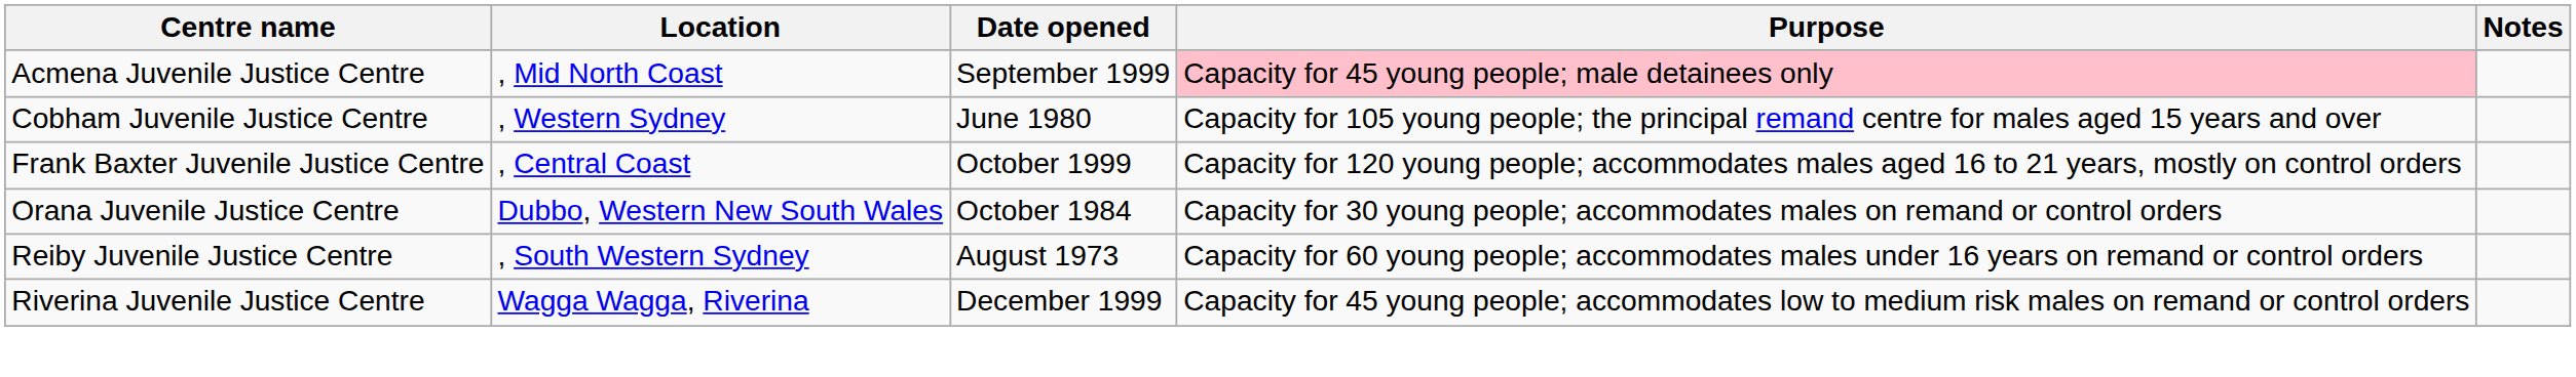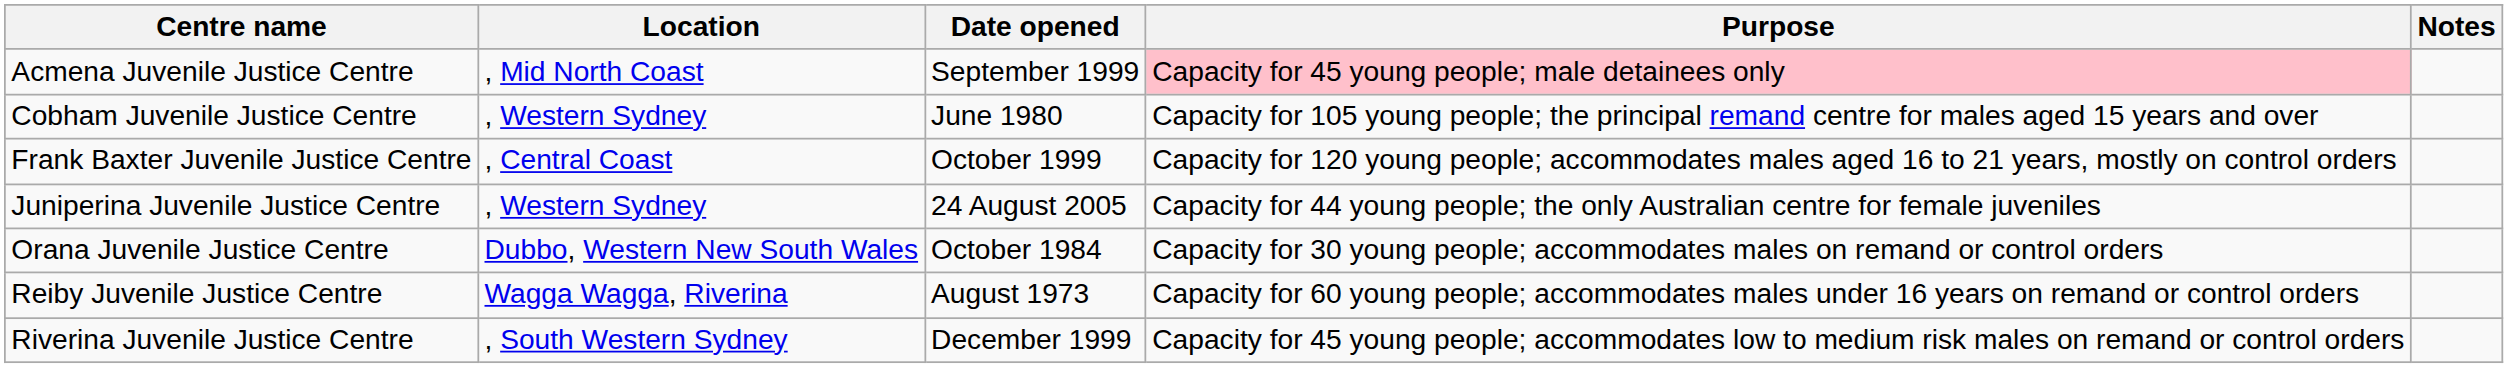 <table class="wikitable">
 <tr>
 <th>Centre name</th>
 <th>Location</th>
 <th>Date opened</th>
 <th>Purpose</th>
 <th>Notes</th>
 </tr>
 <tr>
 <td>Acmena Juvenile Justice Centre</td>
 <td>, <a href='#'>Mid North Coast</a></td>
 <td>September 1999</td>
 <td style="background: pink;">Capacity for 45 young people; male detainees only</td>
 <td></td>
 </tr>
 <tr>
 <td>Cobham Juvenile Justice Centre</td>
 <td>, <a href='#'>Western Sydney</a></td>
 <td>June 1980</td>
 <td>Capacity for 105 young people; the principal <a href='#'>remand</a> centre for males aged 15 years and over</td>
 <td></td>
 </tr>
 <tr>
 <td>Frank Baxter Juvenile Justice Centre</td>
 <td>, <a href='#'>Central Coast</a></td>
 <td>October 1999</td>
 <td>Capacity for 120 young people; accommodates males aged 16 to 21 years, mostly on control orders</td>
 <td></td>
 </tr>
 <tr>
+<td>Juniperina Juvenile Justice Centre</td>
+<td>, <a href='#'>Western Sydney</a></td>
+<td>24 August 2005</td>
+<td>Capacity for 44 young people; the only Australian centre for female juveniles</td>
+<td></td>
+</tr>
+<tr>
 <td>Orana Juvenile Justice Centre</td>
 <td><a href='#'>Dubbo</a>, <a href='#'>Western New South Wales</a></td>
 <td>October 1984</td>
 <td>Capacity for 30 young people; accommodates males on remand or control orders</td>
 <td></td>
 </tr>
 <tr>
 <td>Reiby Juvenile Justice Centre</td>
-<td>, <a href='#'>South Western Sydney</a></td>
+<td><a href='#'>Wagga Wagga</a>, <a href='#'>Riverina</a></td>
 <td>August 1973</td>
 <td>Capacity for 60 young people; accommodates males under 16 years on remand or control orders</td>
 <td></td>
 </tr>
 <tr>
 <td>Riverina Juvenile Justice Centre</td>
-<td><a href='#'>Wagga Wagga</a>, <a href='#'>Riverina</a></td>
+<td>, <a href='#'>South Western Sydney</a></td>
 <td>December 1999</td>
 <td>Capacity for 45 young people; accommodates low to medium risk males on remand or control orders</td>
 <td></td>
 </tr>
 </table>
